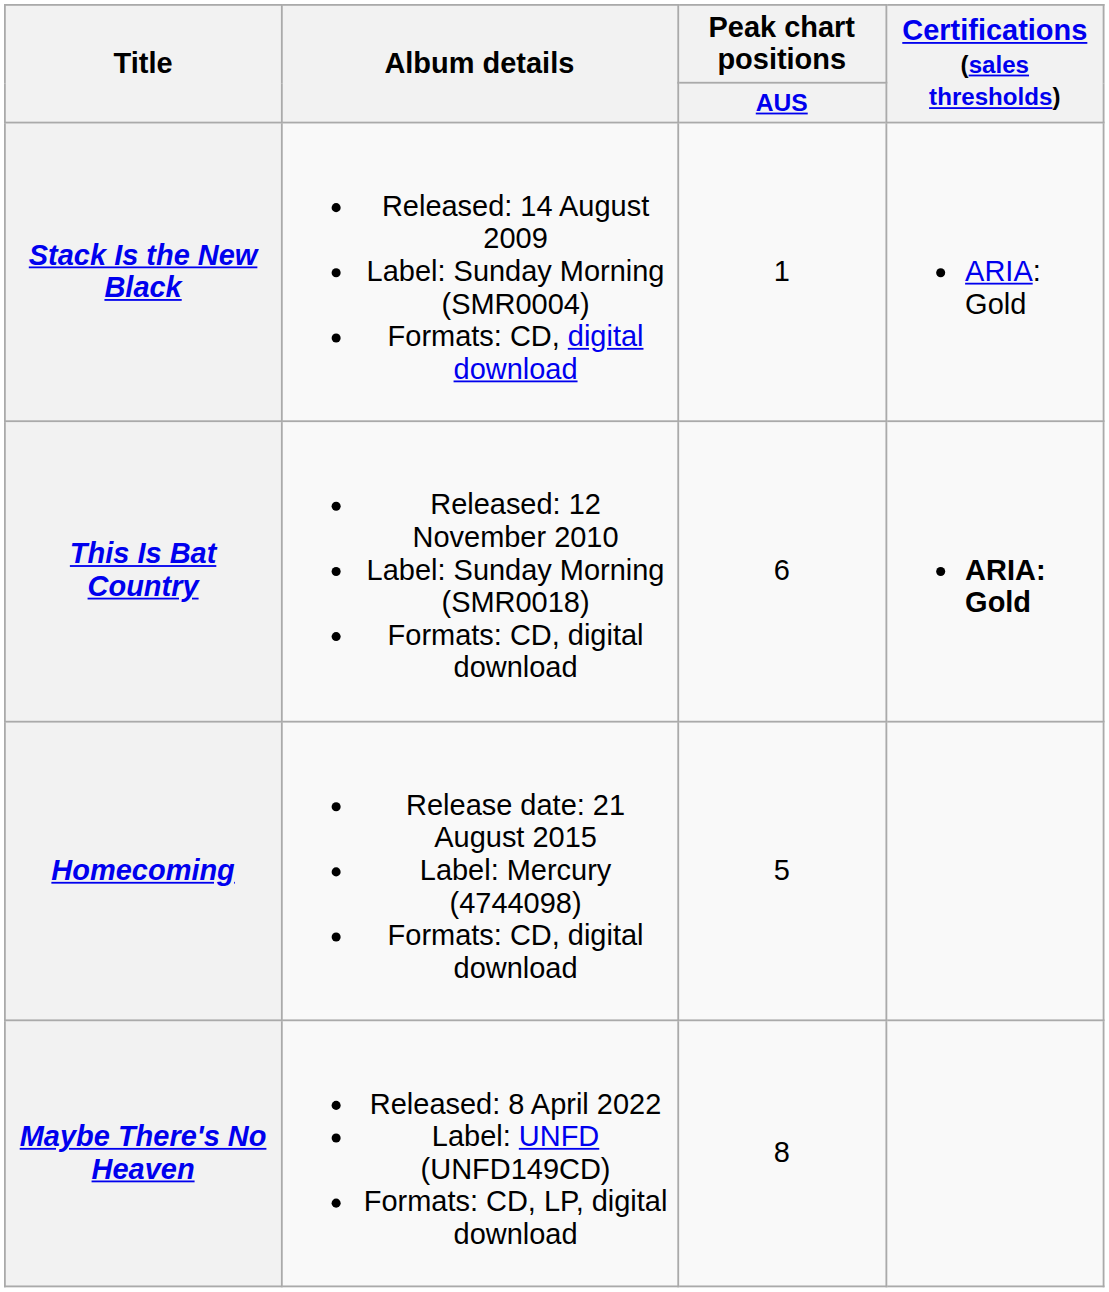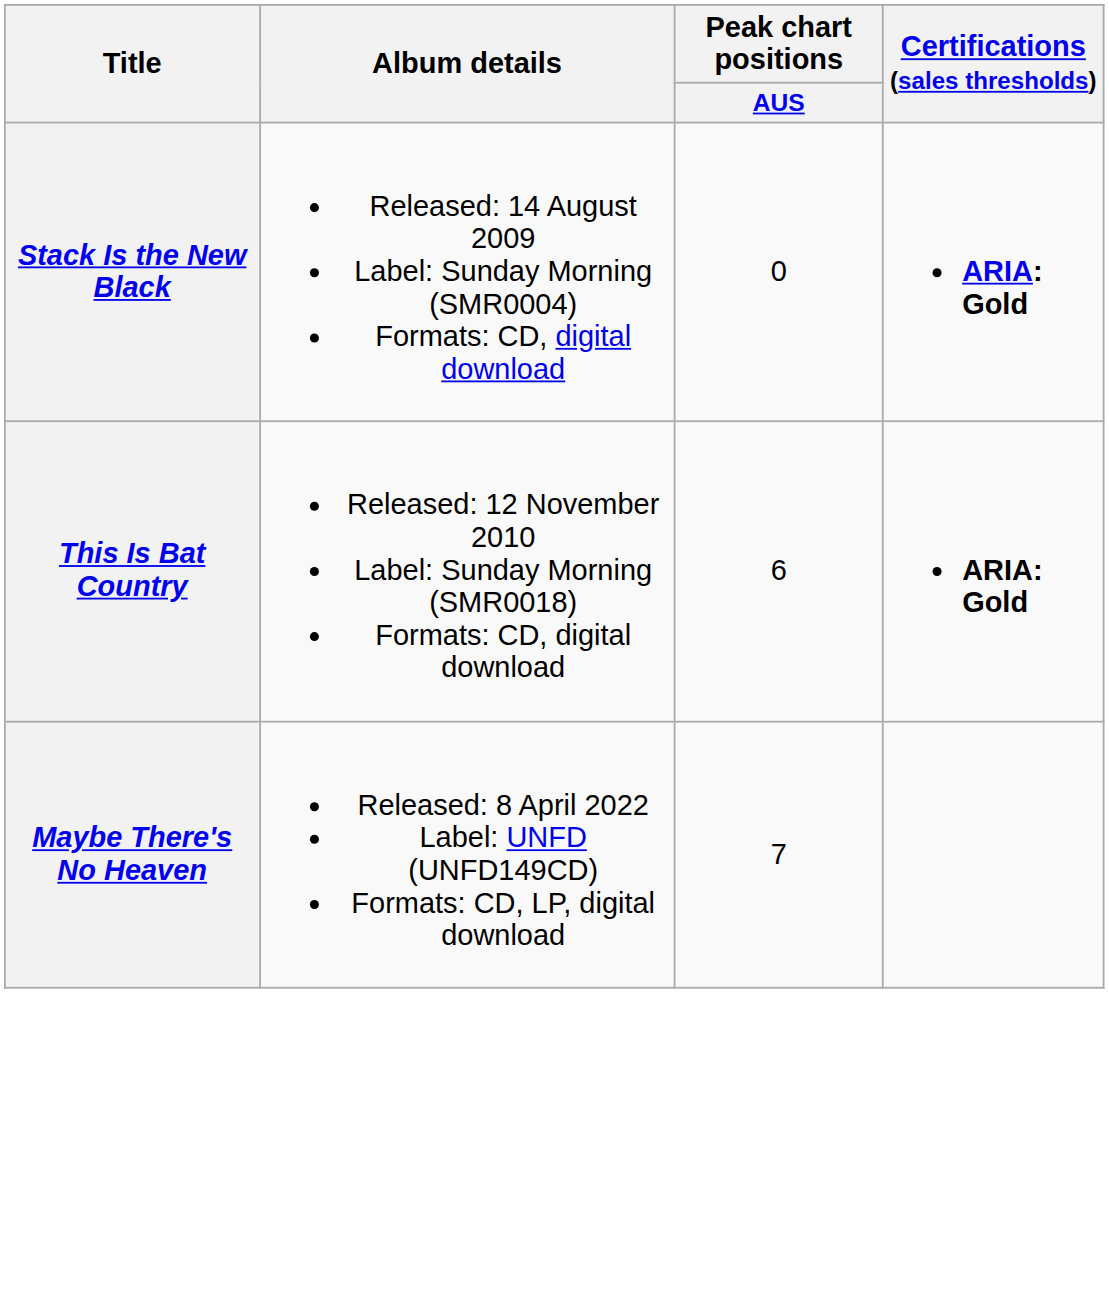 <table class="wikitable plainrowheaders" style=text-align:center;>
 <tr>
 <th rowspan=2>Title</th>
 <th rowspan=2>Album details</th>
 <th>Peak chart positions</th>
 <th rowspan=2><a href='#'>Certifications</a><br><small>(<a href='#'>sales thresholds</a>)</small></th>
 </tr>
 <tr>
 <th style="width:8em;font-size:85%"><a href='#'>AUS</a><br></th>
 </tr>
 <tr>
 <th scope="row"><em><a href='#'>Stack Is the New Black</a></em></th>
 <td><br><ul><li>Released: 14 August 2009</li><li>Label: Sunday Morning (SMR0004)</li><li>Formats: CD, <a href='#'>digital download</a></li></ul></td>
-<td>1</td>
-<td align="left"><br><ul><li><a href='#'>ARIA</a>: Gold</li></ul></td>
+<td>0</td>
+<td align="left"><strong><br><ul><li><a href='#'>ARIA</a>: Gold</li></ul></strong></td>
 </tr>
 <tr>
 <th scope="row"><em><a href='#'>This Is Bat Country</a></em></th>
 <td><br><ul><li>Released: 12 November 2010</li><li>Label: Sunday Morning (SMR0018)</li><li>Formats: CD, digital download</li></ul></td>
 <td>6</td>
 <td align="left"><strong><br><ul><li>ARIA: Gold</li></ul></strong></td>
 </tr>
 <tr>
-<th scope="row"><em><a href='#'>Homecoming</a></em></th>
-<td><br><ul><li>Release date: 21 August 2015</li><li>Label: Mercury (4744098)</li><li>Formats: CD, digital download</li></ul></td>
-<td>5</td>
-<td></td>
-</tr>
-<tr>
 <th scope="row"><em><a href='#'>Maybe There's No Heaven</a></em></th>
 <td><br><ul><li>Released: 8 April 2022</li><li>Label: <a href='#'>UNFD</a> (UNFD149CD)</li><li>Formats: CD, LP, digital download</li></ul></td>
-<td>8</td>
+<td>7</td>
 <td></td>
 </tr>
 </table>
